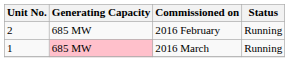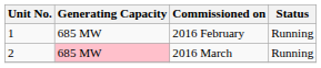 <table class="sortable wikitable">
 <tr>
 <th>Unit No.</th>
 <th>Generating Capacity</th>
 <th>Commissioned on</th>
 <th>Status</th>
 </tr>
 <tr>
-<td>2</td>
+<td>1</td>
 <td>685 MW</td>
 <td>2016 February</td>
 <td>Running</td>
 </tr>
 <tr>
-<td>1</td>
+<td>2</td>
 <td style="background: pink;">685 MW</td>
 <td>2016 March</td>
 <td>Running </td>
 </tr>
 <tr>
 </tr>
 </table>
